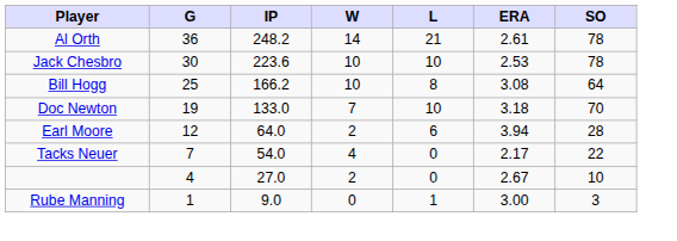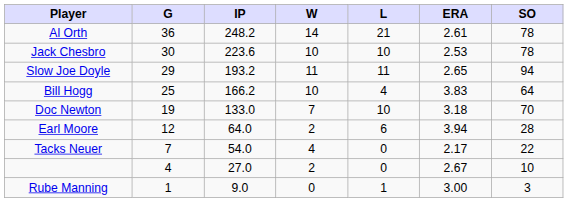 <table class="wikitable sortable">
 <tr>
 <th style="background:#ddf; width:16%;">Player</th>
 <th style="background:#ddf; width:9%;">G</th>
 <th style="background:#ddf; width:9%;">IP</th>
 <th style="background:#ddf; width:9%;">W</th>
 <th style="background:#ddf; width:9%;">L</th>
 <th style="background:#ddf; width:9%;">ERA</th>
 <th style="background:#ddf; width:9%;">SO</th>
 </tr>
 <tr style="text-align:center;">
 <td><a href='#'>Al Orth</a></td>
 <td>36</td>
 <td>248.2</td>
 <td>14</td>
 <td>21</td>
 <td>2.61</td>
 <td>78</td>
 </tr>
 <tr align="center">
 <td><a href='#'>Jack Chesbro</a></td>
 <td>30</td>
 <td>223.6</td>
 <td>10</td>
 <td>10</td>
 <td>2.53</td>
 <td>78</td>
 </tr>
 <tr align="center">
+<td><a href='#'>Slow Joe Doyle</a></td>
+<td>29</td>
+<td>193.2</td>
+<td>11</td>
+<td>11</td>
+<td>2.65</td>
+<td>94</td>
+</tr>
+<tr align="center">
 <td><a href='#'>Bill Hogg</a></td>
 <td>25</td>
 <td>166.2</td>
 <td>10</td>
-<td>8</td>
-<td>3.08</td>
+<td>4</td>
+<td>3.83</td>
 <td>64</td>
 </tr>
 <tr align="center">
 <td><a href='#'>Doc Newton</a></td>
 <td>19</td>
 <td>133.0</td>
 <td>7</td>
 <td>10</td>
 <td>3.18</td>
 <td>70</td>
 </tr>
 <tr align="center">
 <td><a href='#'>Earl Moore</a></td>
 <td>12</td>
 <td>64.0</td>
 <td>2</td>
 <td>6</td>
 <td>3.94</td>
 <td>28</td>
 </tr>
 <tr align="center">
 <td><a href='#'>Tacks Neuer</a></td>
 <td>7</td>
 <td>54.0</td>
 <td>4</td>
 <td>0</td>
 <td>2.17</td>
 <td>22</td>
 </tr>
 <tr align="center">
 <td></td>
 <td>4</td>
 <td>27.0</td>
 <td>2</td>
 <td>0</td>
 <td>2.67</td>
 <td>10</td>
 </tr>
 <tr align="center">
 <td><a href='#'>Rube Manning</a></td>
 <td>1</td>
 <td>9.0</td>
 <td>0</td>
 <td>1</td>
 <td>3.00</td>
 <td>3</td>
 </tr>
 </table>
